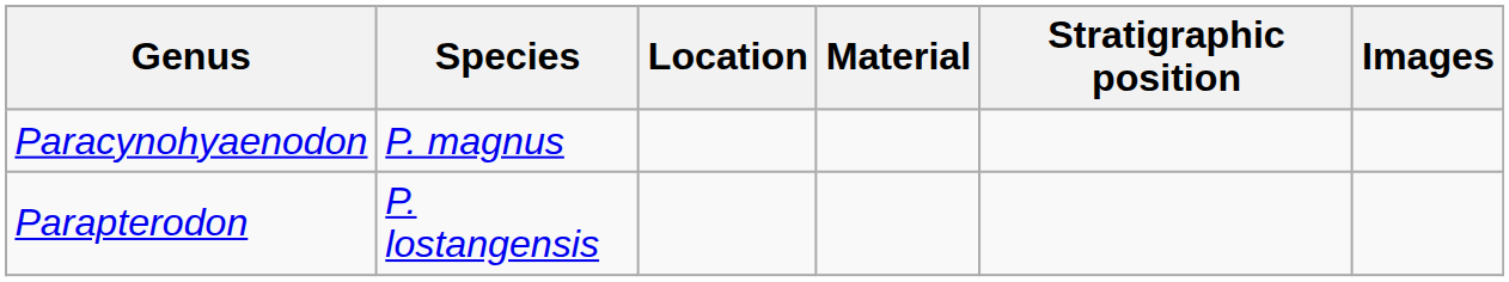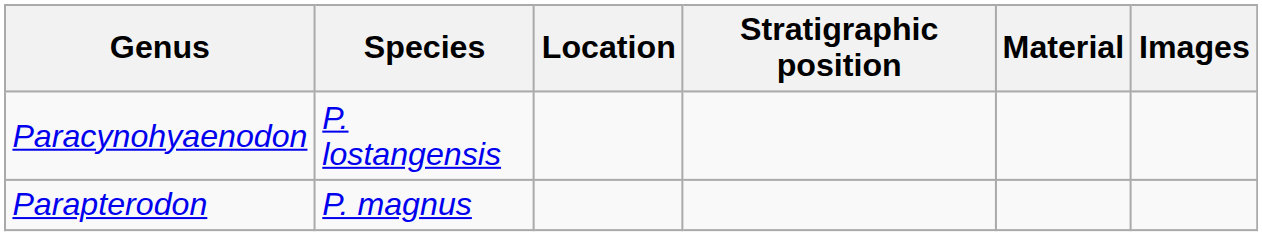 <table class="wikitable sortable"  style="margin:auto; width:100%;">
 <tr>
 <th>Genus</th>
 <th>Species</th>
 <th>Location</th>
+<th>Stratigraphic position</th>
 <th>Material</th>
-<th>Stratigraphic position</th>
 <th>Images</th>
 </tr>
 <tr>
 <td><em><a href='#'>Paracynohyaenodon</a></em></td>
-<td><em><a href='#'>P. magnus</a></em></td>
+<td><em><a href='#'>P. lostangensis</a></em></td>
 <td></td>
 <td></td>
 <td></td>
 <td></td>
 </tr>
 <tr>
 <td><em><a href='#'>Parapterodon</a></em></td>
-<td><em><a href='#'>P. lostangensis</a></em></td>
+<td><em><a href='#'>P. magnus</a></em></td>
 <td></td>
 <td></td>
 <td></td>
 <td></td>
 </tr>
 </table>
